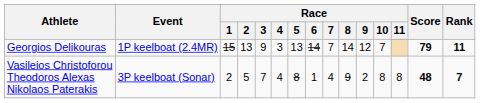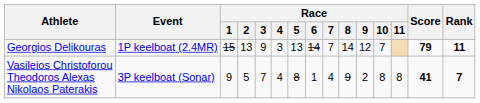 <table class=wikitable style="font-size:90%">
 <tr>
 <th rowspan="2">Athlete</th>
 <th rowspan="2">Event</th>
 <th colspan="11">Race</th>
 <th rowspan="2">Score</th>
 <th rowspan="2">Rank</th>
 </tr>
 <tr>
 <th width="15">1</th>
 <th width="15">2</th>
 <th width="15">3</th>
 <th width="15">4</th>
 <th width="15">5</th>
 <th width="15">6</th>
 <th width="15">7</th>
 <th width="15">8</th>
 <th width="15">9</th>
 <th width="15">10</th>
 <th width="15">11</th>
 </tr>
 <tr>
 <td><a href='#'>Georgios Delikouras</a></td>
 <td><a href='#'>1P keelboat (2.4MR)</a></td>
 <td align="center"><s>15</s></td>
 <td align="center">13</td>
 <td align="center">9</td>
 <td align="center">3</td>
 <td align="center">13</td>
 <td align="center"><s>14</s></td>
 <td align="center">7</td>
 <td align="center">14</td>
 <td align="center">12</td>
 <td align="center">7</td>
 <td bgcolor = "wheat"></td>
 <td align="center"><strong>79</strong></td>
 <td align="center"><strong>11</strong></td>
 </tr>
 <tr>
 <td><a href='#'>Vasileios Christoforou</a><br><a href='#'>Theodoros Alexas</a><br><a href='#'>Nikolaos Paterakis</a></td>
 <td><a href='#'>3P keelboat (Sonar)</a></td>
-<td align="center">2</td>
+<td align="center">9</td>
 <td align="center">5</td>
 <td align="center">7</td>
 <td align="center">4</td>
 <td align="center"><s>8</s></td>
 <td align="center">1</td>
 <td align="center">4</td>
 <td align="center"><s>9</s></td>
 <td align="center">2</td>
 <td align="center">8</td>
 <td align="center">8</td>
-<td align="center"><strong>48</strong></td>
+<td align="center"><strong>41</strong></td>
 <td align="center"><strong>7</strong></td>
 </tr>
 </table>
